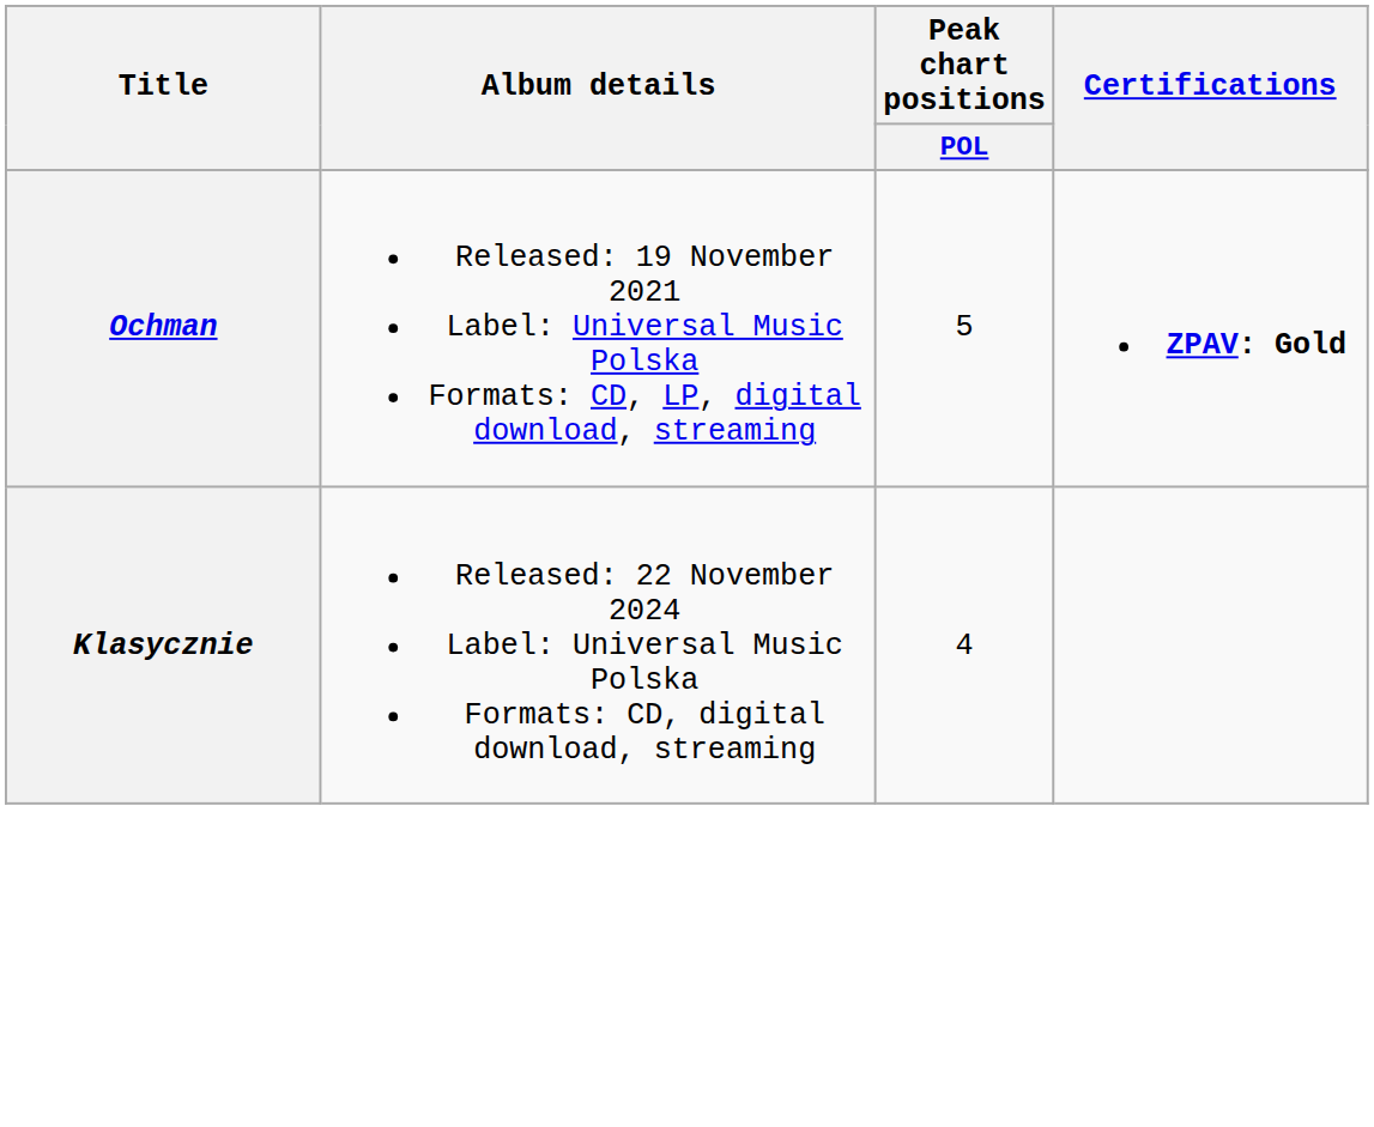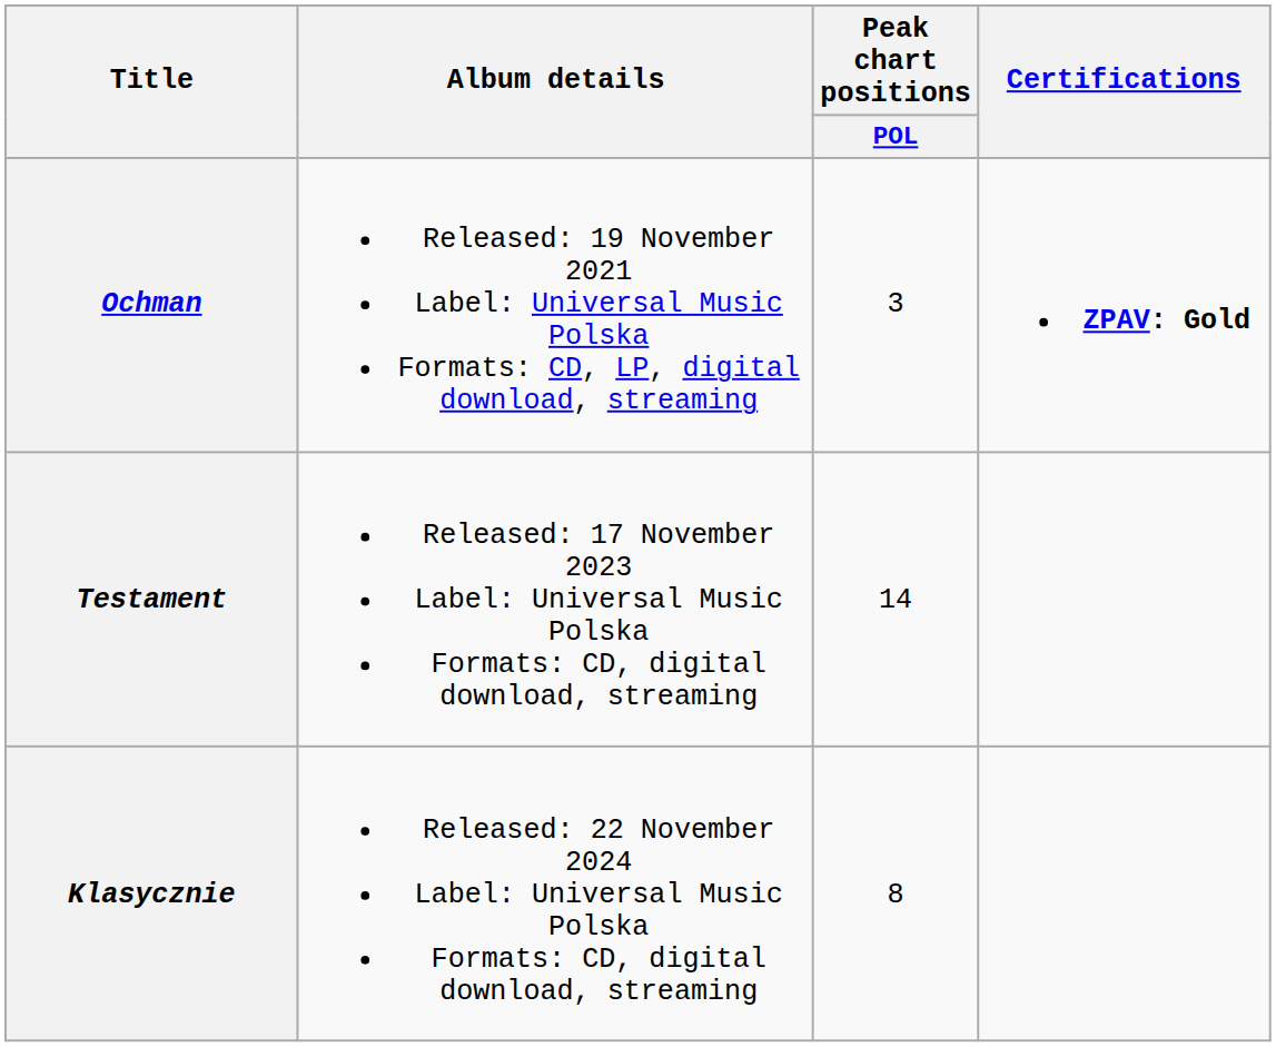 <table class="wikitable plainrowheaders" style="text-align:center;">
 <tr>
 <th scope="col" rowspan="2" style="width:10em;">Title</th>
 <th scope="col" rowspan="2" style="width:18em;">Album details</th>
 <th>Peak chart positions</th>
 <th scope="col" rowspan="2" style="width:10em;"><a href='#'>Certifications</a></th>
 </tr>
 <tr>
 <th scope="col" style="width:3em;font-size:90%;"><a href='#'>POL</a><br></th>
 </tr>
 <tr>
 <th scope="row"><em><a href='#'>Ochman</a></em></th>
 <td><br><ul><li>Released: 19 November 2021</li><li>Label: <a href='#'>Universal Music Polska</a></li><li>Formats: <a href='#'>CD</a>, <a href='#'>LP</a>, <a href='#'>digital download</a>, <a href='#'>streaming</a></li></ul></td>
-<td>5</td>
+<td>3</td>
 <td><strong><br><ul><li><a href='#'>ZPAV</a>: Gold</li></ul></strong></td>
+</tr>
+<tr>
+<th scope="row"><em>Testament</em></th>
+<td><br><ul><li>Released: 17 November 2023</li><li>Label: Universal Music Polska</li><li>Formats: CD, digital download, streaming</li></ul></td>
+<td>14</td>
+<td></td>
 </tr>
 <tr>
 <th scope="row"><em>Klasycznie</em></th>
 <td><br><ul><li>Released: 22 November 2024</li><li>Label: Universal Music Polska</li><li>Formats: CD, digital download, streaming</li></ul></td>
-<td>4</td>
+<td>8</td>
 <td></td>
 </tr>
 </table>
